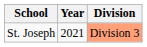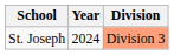 <table class="wikitable">
 <tr>
 <th>School</th>
 <th>Year</th>
 <th>Division</th>
 </tr>
 <tr>
 <td>St. Joseph</td>
-<td>2021</td>
+<td>2024</td>
 <td style="background: lightsalmon;">Division 3</td>
 </tr>
 </table>
